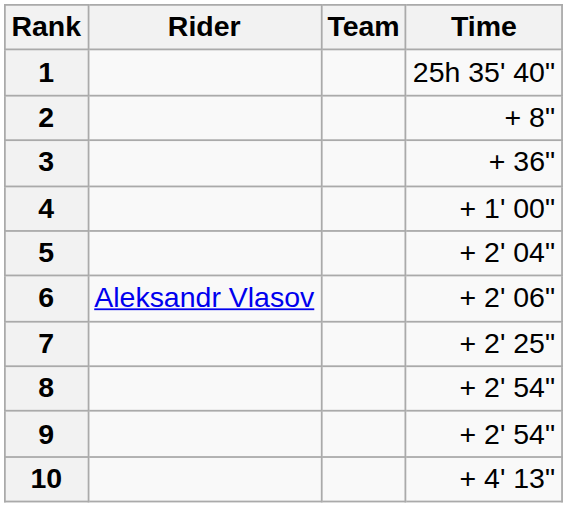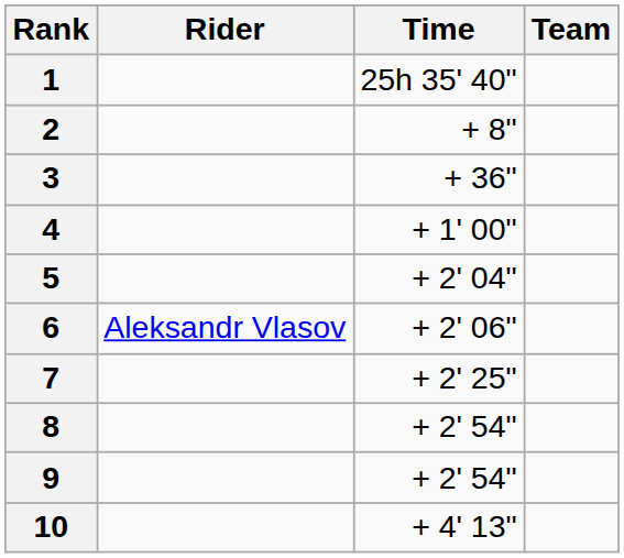 <table class="wikitable" margin-bottom:0;">
 <tr>
 <th scope="col">Rank</th>
 <th scope="col">Rider</th>
+<th scope="col">Time</th>
 <th scope="col">Team</th>
-<th scope="col">Time</th>
 </tr>
 <tr>
 <th scope="row">1</th>
 <td> </td>
+<td align="right">25h 35' 40"</td>
 <td></td>
-<td align="right">25h 35' 40"</td>
 </tr>
 <tr>
 <th scope="row">2</th>
 <td> </td>
+<td align="right">+ 8"</td>
 <td></td>
-<td align="right">+ 8"</td>
 </tr>
 <tr>
 <th scope="row">3</th>
 <td></td>
+<td align="right">+ 36"</td>
 <td></td>
-<td align="right">+ 36"</td>
 </tr>
 <tr>
 <th scope="row">4</th>
 <td></td>
+<td align="right">+ 1' 00"</td>
 <td></td>
-<td align="right">+ 1' 00"</td>
 </tr>
 <tr>
 <th scope="row">5</th>
 <td></td>
+<td align="right">+ 2' 04"</td>
 <td></td>
-<td align="right">+ 2' 04"</td>
 </tr>
 <tr>
 <th scope="row">6</th>
 <td> <a href='#'>Aleksandr Vlasov</a> </td>
+<td align="right">+ 2' 06"</td>
 <td></td>
-<td align="right">+ 2' 06"</td>
 </tr>
 <tr>
 <th scope="row">7</th>
 <td></td>
+<td align="right">+ 2' 25"</td>
 <td></td>
-<td align="right">+ 2' 25"</td>
 </tr>
 <tr>
 <th scope="row">8</th>
 <td></td>
+<td align="right">+ 2' 54"</td>
 <td></td>
-<td align="right">+ 2' 54"</td>
 </tr>
 <tr>
 <th scope="row">9</th>
 <td></td>
+<td align="right">+ 2' 54"</td>
 <td></td>
-<td align="right">+ 2' 54"</td>
 </tr>
 <tr>
 <th scope="row">10</th>
 <td></td>
+<td align="right">+ 4' 13"</td>
 <td></td>
-<td align="right">+ 4' 13"</td>
 </tr>
 </table>
